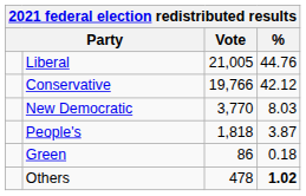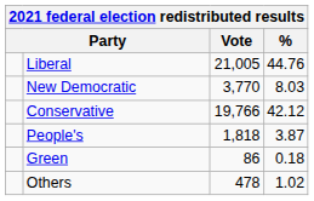 <table class="wikitable">
 <tr>
 <th colspan="4"><a href='#'>2021 federal election</a> redistributed results</th>
 </tr>
 <tr>
 <th bgcolor="#DDDDFF" width="130px" colspan="2">Party</th>
 <th bgcolor="#DDDDFF" width="50px">Vote</th>
 <th bgcolor="#DDDDFF" width="30px">%</th>
 </tr>
 <tr>
 <td> </td>
 <td><a href='#'>Liberal</a></td>
 <td align=right>21,005</td>
 <td align=right>44.76</td>
 </tr>
 <tr>
 <td> </td>
+<td><a href='#'>New Democratic</a></td>
+<td align=right>3,770</td>
+<td align=right>8.03</td>
+</tr>
+<tr>
+<td> </td>
 <td><a href='#'>Conservative</a></td>
 <td align=right>19,766</td>
 <td align=right>42.12</td>
-</tr>
-<tr>
-<td> </td>
-<td><a href='#'>New Democratic</a></td>
-<td align=right>3,770</td>
-<td align=right>8.03</td>
 </tr>
 <tr>
 <td> </td>
 <td><a href='#'>People's</a></td>
 <td align=right>1,818</td>
 <td align=right>3.87</td>
 </tr>
 <tr>
 <td> </td>
 <td><a href='#'>Green</a></td>
 <td align=right>86</td>
 <td align=right>0.18</td>
 </tr>
 <tr>
 <td> </td>
 <td>Others</td>
 <td align=right>478</td>
-<td align=right><strong>1.02</strong></td>
+<td align=right>1.02</td>
 </tr>
 </table>
